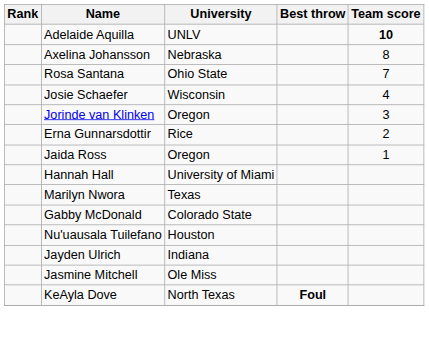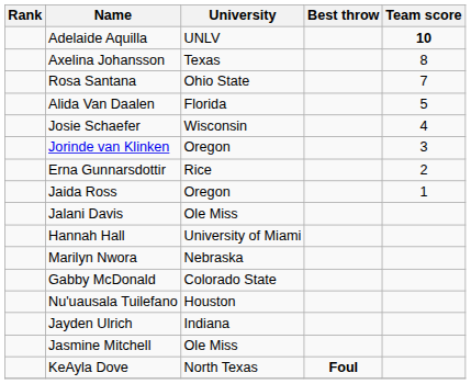 <table class="wikitable sortable" style="text-align:center">
 <tr>
 <th>Rank</th>
 <th>Name</th>
 <th>University</th>
 <th>Best throw</th>
 <th>Team score</th>
 </tr>
 <tr>
 <td></td>
 <td align=left>Adelaide Aquilla</td>
 <td align=left>UNLV</td>
 <td><strong></strong></td>
 <td><strong>10</strong></td>
 </tr>
 <tr>
 <td></td>
 <td align=left>Axelina Johansson</td>
-<td align=left>Nebraska</td>
+<td align=left>Texas</td>
 <td><strong></strong></td>
 <td>8</td>
 </tr>
 <tr>
 <td></td>
 <td align=left>Rosa Santana</td>
 <td align=left>Ohio State</td>
 <td><strong></strong></td>
 <td>7</td>
+</tr>
+<tr>
+<td></td>
+<td align=left>Alida Van Daalen</td>
+<td align=left>Florida</td>
+<td><strong></strong></td>
+<td>5</td>
 </tr>
 <tr>
 <td></td>
 <td align=left>Josie Schaefer</td>
 <td align=left>Wisconsin</td>
 <td><strong></strong></td>
 <td>4</td>
 </tr>
 <tr>
 <td></td>
 <td align=left><a href='#'>Jorinde van Klinken</a></td>
 <td align=left>Oregon</td>
 <td><strong></strong></td>
 <td>3</td>
 </tr>
 <tr>
 <td></td>
 <td align=left>Erna Gunnarsdottir</td>
 <td align=left>Rice</td>
 <td><strong></strong></td>
 <td>2</td>
 </tr>
 <tr>
 <td></td>
 <td align=left>Jaida Ross</td>
 <td align=left>Oregon</td>
 <td><strong></strong></td>
 <td>1</td>
 </tr>
 <tr>
 <td></td>
+<td align=left>Jalani Davis</td>
+<td align=left>Ole Miss</td>
+<td><strong></strong></td>
+<td></td>
+</tr>
+<tr>
+<td></td>
 <td align=left>Hannah Hall</td>
 <td align=left>University of Miami</td>
 <td><strong></strong></td>
 <td></td>
 </tr>
 <tr>
 <td></td>
 <td align=left>Marilyn Nwora</td>
-<td align=left>Texas</td>
+<td align=left>Nebraska</td>
 <td><strong></strong></td>
 <td></td>
 </tr>
 <tr>
 <td></td>
 <td align=left>Gabby McDonald</td>
 <td align=left>Colorado State</td>
 <td><strong></strong></td>
 <td></td>
 </tr>
 <tr>
 <td></td>
 <td align=left>Nu'uausala Tuilefano</td>
 <td align=left>Houston</td>
 <td><strong></strong></td>
 <td></td>
 </tr>
 <tr>
 <td></td>
 <td align=left>Jayden Ulrich</td>
 <td align=left>Indiana</td>
 <td><strong></strong></td>
 <td></td>
 </tr>
 <tr>
 <td></td>
 <td align=left>Jasmine Mitchell</td>
 <td align=left>Ole Miss</td>
 <td><strong></strong></td>
 <td></td>
 </tr>
 <tr>
 <td></td>
 <td align=left>KeAyla Dove</td>
 <td align=left>North Texas</td>
 <td><strong> Foul</strong></td>
 <td></td>
 </tr>
 <tr>
 </tr>
 </table>
